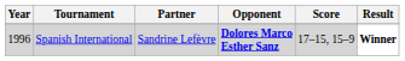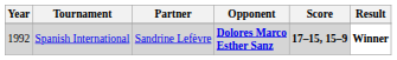 <table class="sortable wikitable" style="font-size: 90%;">
 <tr>
 <th>Year</th>
 <th>Tournament</th>
 <th>Partner</th>
 <th>Opponent</th>
 <th>Score</th>
 <th>Result</th>
 </tr>
 <tr>
 </tr>
 <tr style="background:#D5D5D5">
-<td align="center">1996</td>
+<td align="center">1992</td>
 <td align="left"><a href='#'>Spanish International</a></td>
 <td align="left"> <a href='#'>Sandrine Lefèvre</a></td>
 <td align="left"><strong> <a href='#'>Dolores Marco</a><br> <a href='#'>Esther Sanz</a></strong></td>
-<td align="left">17–15, 15–9</td>
+<td align="left"><strong>17–15, 15–9</strong></td>
 <td style="text-align:left; background:white"> <strong>Winner</strong></td>
 </tr>
 </table>
